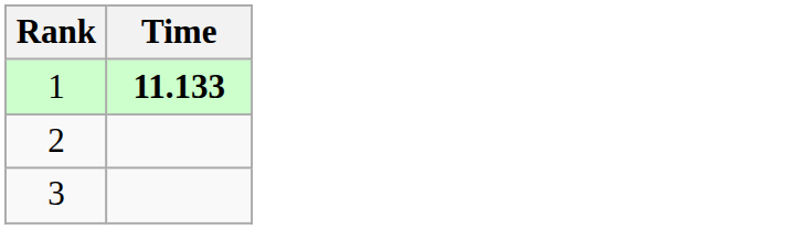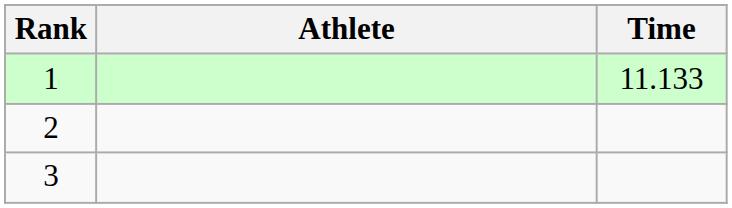 <table class=wikitable style="text-align:center">
 <tr>
 <th width=40>Rank</th>
+<th width=250>Athlete</th>
 <th width=60>Time</th>
 </tr>
 <tr bgcolor="ccffcc">
 <td>1</td>
-<td><strong>11.133</strong></td>
+<td align=left></td>
+<td>11.133</td>
 </tr>
 <tr>
 <td>2</td>
+<td align=left></td>
 <td></td>
 </tr>
 <tr>
 <td>3</td>
+<td align=left></td>
 <td></td>
 </tr>
 </table>
